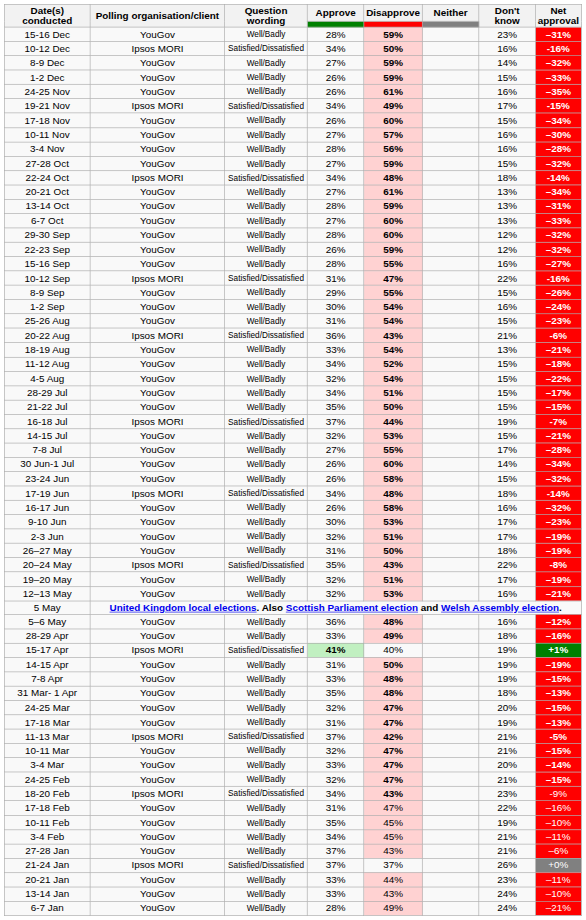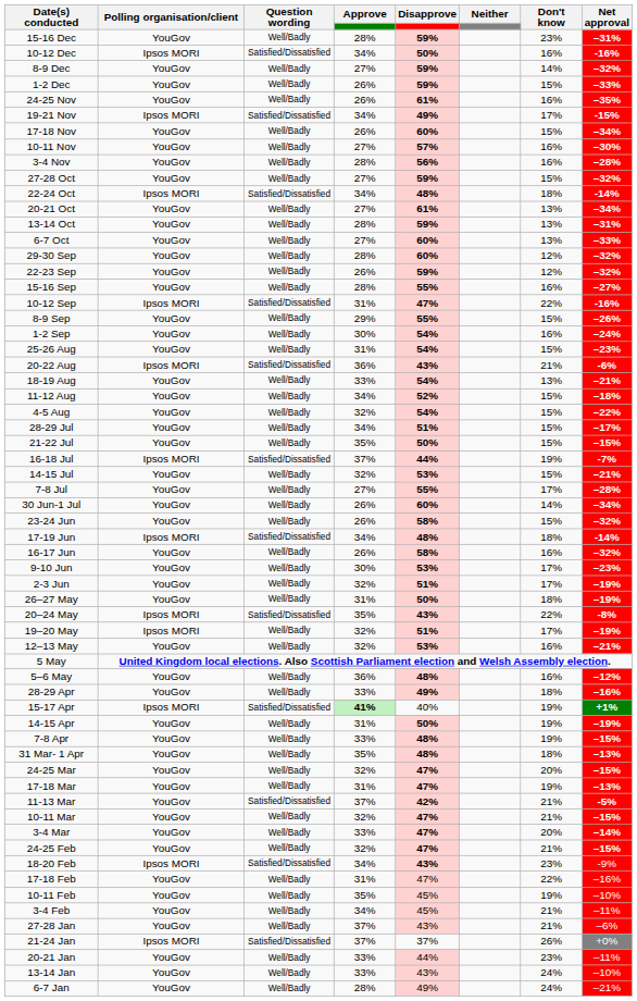 <table class="wikitable collapsible sortable" style="text-align:center;font-size:95%;line-height:14px;">
 <tr>
 <th style="width:125px;" rowspan="2">Date(s)<br>conducted</th>
 <th style="width:200px;" rowspan="2">Polling organisation/client</th>
 <th style="width:120px;" rowspan="2">Question<br>wording</th>
 <th class="unsortable" style="width:80px;">Approve</th>
 <th class="unsortable" style="width: 80px;">Disapprove</th>
 <th class="unsortable" style="width:80px;">Neither</th>
 <th class="unsortable" style="width:80px;" rowspan="2">Don't know</th>
 <th class="unsortable" style="width:20px;" rowspan="2">Net approval</th>
 </tr>
 <tr>
 <th class="unsortable" style="background:green;width:60px;"></th>
 <th class="unsortable" style="background:red;width:60px;"></th>
 <th class="unsortable" style="background:grey;width:60px;"></th>
 </tr>
 <tr>
 <td>15-16 Dec</td>
 <td>YouGov</td>
 <td><small>Well/Badly</small></td>
 <td>28%</td>
 <td style="background:#FFD2D2"><strong>59%</strong></td>
 <td></td>
 <td>23%</td>
 <td style="background:red;color:white;"><strong>–31%</strong></td>
 </tr>
 <tr>
 <td>10-12 Dec</td>
 <td>Ipsos MORI</td>
 <td><small>Satisfied/Dissatisfied</small></td>
 <td>34%</td>
 <td style="background:#FFD2D2"><strong>50%</strong></td>
 <td></td>
 <td>16%</td>
 <td style="background:red;color:white;"><strong>-16%</strong></td>
 </tr>
 <tr>
 <td>8-9 Dec</td>
 <td>YouGov</td>
 <td><small>Well/Badly</small></td>
 <td>27%</td>
 <td style="background:#FFD2D2"><strong>59%</strong></td>
 <td></td>
 <td>14%</td>
 <td style="background:red;color:white;"><strong>–32%</strong></td>
 </tr>
 <tr>
 <td>1-2 Dec</td>
 <td>YouGov</td>
 <td><small>Well/Badly</small></td>
 <td>26%</td>
 <td style="background:#FFD2D2"><strong>59%</strong></td>
 <td></td>
 <td>15%</td>
 <td style="background:red;color:white;"><strong>–33%</strong></td>
 </tr>
 <tr>
 <td>24-25 Nov</td>
 <td>YouGov</td>
 <td><small>Well/Badly</small></td>
 <td>26%</td>
 <td style="background:#FFD2D2"><strong>61%</strong></td>
 <td></td>
 <td>16%</td>
 <td style="background:red;color:white;"><strong>–35%</strong></td>
 </tr>
 <tr>
 <td>19-21 Nov</td>
 <td>Ipsos MORI</td>
 <td><small>Satisfied/Dissatisfied</small></td>
 <td>34%</td>
 <td style="background:#FFD2D2"><strong>49%</strong></td>
 <td></td>
 <td>17%</td>
 <td style="background:red;color:white;"><strong>-15%</strong></td>
 </tr>
 <tr>
 <td>17-18 Nov</td>
 <td>YouGov</td>
 <td><small>Well/Badly</small></td>
 <td>26%</td>
 <td style="background:#FFD2D2"><strong>60%</strong></td>
 <td></td>
 <td>15%</td>
 <td style="background:red;color:white;"><strong>–34%</strong></td>
 </tr>
 <tr>
 <td>10-11 Nov</td>
 <td>YouGov</td>
 <td><small>Well/Badly</small></td>
 <td>27%</td>
 <td style="background:#FFD2D2"><strong>57%</strong></td>
 <td></td>
 <td>16%</td>
 <td style="background:red;color:white;"><strong>–30%</strong></td>
 </tr>
 <tr>
 <td>3-4 Nov</td>
 <td>YouGov</td>
 <td><small>Well/Badly</small></td>
 <td>28%</td>
 <td style="background:#FFD2D2"><strong>56%</strong></td>
 <td></td>
 <td>16%</td>
 <td style="background:red;color:white;"><strong>–28%</strong></td>
 </tr>
 <tr>
 <td>27-28 Oct</td>
 <td>YouGov</td>
 <td><small>Well/Badly</small></td>
 <td>27%</td>
 <td style="background:#FFD2D2"><strong>59%</strong></td>
 <td></td>
 <td>15%</td>
 <td style="background:red;color:white;"><strong>–32%</strong></td>
 </tr>
 <tr>
 <td>22-24 Oct</td>
 <td>Ipsos MORI</td>
 <td><small>Satisfied/Dissatisfied</small></td>
 <td>34%</td>
 <td style="background:#FFD2D2"><strong>48%</strong></td>
 <td></td>
 <td>18%</td>
 <td style="background:red;color:white;"><strong>-14%</strong></td>
 </tr>
 <tr>
 <td>20-21 Oct</td>
 <td>YouGov</td>
 <td><small>Well/Badly</small></td>
 <td>27%</td>
 <td style="background:#FFD2D2"><strong>61%</strong></td>
 <td></td>
 <td>13%</td>
 <td style="background:red;color:white;"><strong>–34%</strong></td>
 </tr>
 <tr>
 <td>13-14 Oct</td>
 <td>YouGov</td>
 <td><small>Well/Badly</small></td>
 <td>28%</td>
 <td style="background:#FFD2D2"><strong>59%</strong></td>
 <td></td>
 <td>13%</td>
 <td style="background:red;color:white;"><strong>–31%</strong></td>
 </tr>
 <tr>
 <td>6-7 Oct</td>
 <td>YouGov</td>
 <td><small>Well/Badly</small></td>
 <td>27%</td>
 <td style="background:#FFD2D2"><strong>60%</strong></td>
 <td></td>
 <td>13%</td>
 <td style="background:red;color:white;"><strong>–33%</strong></td>
 </tr>
 <tr>
 <td>29-30 Sep</td>
 <td>YouGov</td>
 <td><small>Well/Badly</small></td>
 <td>28%</td>
 <td style="background:#FFD2D2"><strong>60%</strong></td>
 <td></td>
 <td>12%</td>
 <td style="background:red;color:white;"><strong>–32%</strong></td>
 </tr>
 <tr>
 <td>22-23 Sep</td>
 <td>YouGov</td>
 <td><small>Well/Badly</small></td>
 <td>26%</td>
 <td style="background:#FFD2D2"><strong>59%</strong></td>
 <td></td>
 <td>12%</td>
 <td style="background:red;color:white;"><strong>–32%</strong></td>
 </tr>
 <tr>
 <td>15-16 Sep</td>
 <td>YouGov</td>
 <td><small>Well/Badly</small></td>
 <td>28%</td>
 <td style="background:#FFD2D2"><strong>55%</strong></td>
 <td></td>
 <td>16%</td>
 <td style="background:red;color:white;"><strong>–27%</strong></td>
 </tr>
 <tr>
 <td>10-12 Sep</td>
 <td>Ipsos MORI</td>
 <td><small>Satisfied/Dissatisfied</small></td>
 <td>31%</td>
 <td style="background:#FFD2D2"><strong>47%</strong></td>
 <td></td>
 <td>22%</td>
 <td style="background:red;color:white;"><strong>-16%</strong></td>
 </tr>
 <tr>
 <td>8-9 Sep</td>
 <td>YouGov</td>
 <td><small>Well/Badly</small></td>
 <td>29%</td>
 <td style="background:#FFD2D2"><strong>55%</strong></td>
 <td></td>
 <td>15%</td>
 <td style="background:red;color:white;"><strong>–26%</strong></td>
 </tr>
 <tr>
 <td>1-2 Sep</td>
 <td>YouGov</td>
 <td><small>Well/Badly</small></td>
 <td>30%</td>
 <td style="background:#FFD2D2"><strong>54%</strong></td>
 <td></td>
 <td>16%</td>
 <td style="background:red;color:white;"><strong>–24%</strong></td>
 </tr>
 <tr>
 <td>25-26 Aug</td>
 <td>YouGov</td>
 <td><small>Well/Badly</small></td>
 <td>31%</td>
 <td style="background:#FFD2D2"><strong>54%</strong></td>
 <td></td>
 <td>15%</td>
 <td style="background:red;color:white;"><strong>–23%</strong></td>
 </tr>
 <tr>
 <td>20-22 Aug</td>
 <td>Ipsos MORI</td>
 <td><small>Satisfied/Dissatisfied</small></td>
 <td>36%</td>
 <td style="background:#FFD2D2"><strong>43%</strong></td>
 <td></td>
 <td>21%</td>
 <td style="background:red;color:white;"><strong>-6%</strong></td>
 </tr>
 <tr>
 <td>18-19 Aug</td>
 <td>YouGov</td>
 <td><small>Well/Badly</small></td>
 <td>33%</td>
 <td style="background:#FFD2D2"><strong>54%</strong></td>
 <td></td>
 <td>13%</td>
 <td style="background:red;color:white;"><strong>–21%</strong></td>
 </tr>
 <tr>
 <td>11-12 Aug</td>
 <td>YouGov</td>
 <td><small>Well/Badly</small></td>
 <td>34%</td>
 <td style="background:#FFD2D2"><strong>52%</strong></td>
 <td></td>
 <td>15%</td>
 <td style="background:red;color:white;"><strong>–18%</strong></td>
 </tr>
 <tr>
 <td>4-5 Aug</td>
 <td>YouGov</td>
 <td><small>Well/Badly</small></td>
 <td>32%</td>
 <td style="background:#FFD2D2"><strong>54%</strong></td>
 <td></td>
 <td>15%</td>
 <td style="background:red;color:white;"><strong>–22%</strong></td>
 </tr>
 <tr>
 <td>28-29 Jul</td>
 <td>YouGov</td>
 <td><small>Well/Badly</small></td>
 <td>34%</td>
 <td style="background:#FFD2D2"><strong>51%</strong></td>
 <td></td>
 <td>15%</td>
 <td style="background:red;color:white;"><strong>–17%</strong></td>
 </tr>
 <tr>
 <td>21-22 Jul</td>
 <td>YouGov</td>
 <td><small>Well/Badly</small></td>
 <td>35%</td>
 <td style="background:#FFD2D2"><strong>50%</strong></td>
 <td></td>
 <td>15%</td>
 <td style="background:red;color:white;"><strong>–15%</strong></td>
 </tr>
 <tr>
 <td>16-18 Jul</td>
 <td>Ipsos MORI</td>
 <td><small>Satisfied/Dissatisfied</small></td>
 <td>37%</td>
 <td style="background:#FFD2D2"><strong>44%</strong></td>
 <td></td>
 <td>19%</td>
 <td style="background:red;color:white;"><strong>-7%</strong></td>
 </tr>
 <tr>
 <td>14-15 Jul</td>
 <td>YouGov</td>
 <td><small>Well/Badly</small></td>
 <td>32%</td>
 <td style="background:#FFD2D2"><strong>53%</strong></td>
 <td></td>
 <td>15%</td>
 <td style="background:red;color:white;"><strong>–21%</strong></td>
 </tr>
 <tr>
 <td>7-8 Jul</td>
 <td>YouGov</td>
 <td><small>Well/Badly</small></td>
 <td>27%</td>
 <td style="background:#FFD2D2"><strong>55%</strong></td>
 <td></td>
 <td>17%</td>
 <td style="background:red;color:white;"><strong>–28%</strong></td>
 </tr>
 <tr>
 <td>30 Jun-1 Jul</td>
 <td>YouGov</td>
 <td><small>Well/Badly</small></td>
 <td>26%</td>
 <td style="background:#FFD2D2"><strong>60%</strong></td>
 <td></td>
 <td>14%</td>
 <td style="background:red;color:white;"><strong>–34%</strong></td>
 </tr>
 <tr>
 <td>23-24 Jun</td>
 <td>YouGov</td>
 <td><small>Well/Badly</small></td>
 <td>26%</td>
 <td style="background:#FFD2D2"><strong>58%</strong></td>
 <td></td>
 <td>15%</td>
 <td style="background:red;color:white;"><strong>–32%</strong></td>
 </tr>
 <tr>
 <td>17-19 Jun</td>
 <td>Ipsos MORI</td>
 <td><small>Satisfied/Dissatisfied</small></td>
 <td>34%</td>
 <td style="background:#FFD2D2"><strong>48%</strong></td>
 <td></td>
 <td>18%</td>
 <td style="background:red;color:white;"><strong>-14%</strong></td>
 </tr>
 <tr>
 <td>16-17 Jun</td>
 <td>YouGov</td>
 <td><small>Well/Badly</small></td>
 <td>26%</td>
 <td style="background:#FFD2D2"><strong>58%</strong></td>
 <td></td>
 <td>16%</td>
 <td style="background:red;color:white;"><strong>–32%</strong></td>
 </tr>
 <tr>
 <td>9-10 Jun</td>
 <td>YouGov</td>
 <td><small>Well/Badly</small></td>
 <td>30%</td>
 <td style="background:#FFD2D2"><strong>53%</strong></td>
 <td></td>
 <td>17%</td>
 <td style="background:red;color:white;"><strong>–23%</strong></td>
 </tr>
 <tr>
 <td>2-3 Jun</td>
 <td>YouGov</td>
 <td><small>Well/Badly</small></td>
 <td>32%</td>
 <td style="background:#FFD2D2"><strong>51%</strong></td>
 <td></td>
 <td>17%</td>
 <td style="background:red;color:white;"><strong>–19%</strong></td>
 </tr>
 <tr>
 <td>26–27 May</td>
 <td>YouGov</td>
 <td><small>Well/Badly</small></td>
 <td>31%</td>
 <td style="background:#FFD2D2"><strong>50%</strong></td>
 <td></td>
 <td>18%</td>
 <td style="background:red;color:white;"><strong>–19%</strong></td>
 </tr>
 <tr>
 <td>20–24 May</td>
 <td>Ipsos MORI</td>
 <td><small>Satisfied/Dissatisfied</small></td>
 <td>35%</td>
 <td style="background:#FFD2D2"><strong>43%</strong></td>
 <td></td>
 <td>22%</td>
 <td style="background:red;color:white;"><strong>-8%</strong></td>
 </tr>
 <tr>
 <td>19–20 May</td>
-<td>YouGov</td>
+<td>Ipsos MORI</td>
 <td><small>Well/Badly</small></td>
 <td>32%</td>
 <td style="background:#FFD2D2"><strong>51%</strong></td>
 <td></td>
 <td>17%</td>
 <td style="background:red;color:white;"><strong>–19%</strong></td>
 </tr>
 <tr>
 <td>12–13 May</td>
 <td>YouGov</td>
 <td><small>Well/Badly</small></td>
 <td>32%</td>
 <td style="background:#FFD2D2"><strong>53%</strong></td>
 <td></td>
 <td>16%</td>
 <td style="background:red;color:white;"><strong>–21%</strong></td>
 </tr>
 <tr>
 <td>5 May</td>
 <td colspan="7"><strong><a href='#'>United Kingdom local elections</a>. Also <a href='#'>Scottish Parliament election</a> and <a href='#'>Welsh Assembly election</a>.</strong></td>
 </tr>
 <tr>
 <td>5–6 May</td>
 <td>YouGov</td>
 <td><small>Well/Badly</small></td>
 <td>36%</td>
 <td style="background:#FFD2D2"><strong>48%</strong></td>
 <td></td>
 <td>16%</td>
 <td style="background:red;color:white;"><strong>–12%</strong></td>
 </tr>
 <tr>
 <td>28-29 Apr</td>
 <td>YouGov</td>
 <td><small>Well/Badly</small></td>
 <td>33%</td>
 <td style="background:#FFD2D2"><strong>49%</strong></td>
 <td></td>
 <td>18%</td>
 <td style="background:red;color:white;"><strong>–16%</strong></td>
 </tr>
 <tr>
 <td>15-17 Apr</td>
 <td>Ipsos MORI</td>
 <td><small>Satisfied/Dissatisfied</small></td>
 <td style="background:#C1F0C1"><strong>41%</strong></td>
 <td>40%</td>
 <td></td>
 <td>19%</td>
 <td style="background:green;color:white;"><strong>+1%</strong></td>
 </tr>
 <tr>
 <td>14-15 Apr</td>
 <td>YouGov</td>
 <td><small>Well/Badly</small></td>
 <td>31%</td>
 <td style="background:#FFD2D2"><strong>50%</strong></td>
 <td></td>
 <td>19%</td>
 <td style="background:red;color:white;"><strong>–19%</strong></td>
 </tr>
 <tr>
 <td>7-8 Apr</td>
 <td>YouGov</td>
 <td><small>Well/Badly</small></td>
 <td>33%</td>
 <td style="background:#FFD2D2"><strong>48%</strong></td>
 <td></td>
 <td>19%</td>
 <td style="background:red;color:white;"><strong>–15%</strong></td>
 </tr>
 <tr>
 <td>31 Mar- 1 Apr</td>
 <td>YouGov</td>
 <td><small>Well/Badly</small></td>
 <td>35%</td>
 <td style="background:#FFD2D2"><strong>48%</strong></td>
 <td></td>
 <td>18%</td>
 <td style="background:red;color:white;"><strong>–13%</strong></td>
 </tr>
 <tr>
 <td>24-25 Mar</td>
 <td>YouGov</td>
 <td><small>Well/Badly</small></td>
 <td>32%</td>
 <td style="background:#FFD2D2"><strong>47%</strong></td>
 <td></td>
 <td>20%</td>
 <td style="background:red;color:white;"><strong>–15%</strong></td>
 </tr>
 <tr>
 <td>17-18 Mar</td>
 <td>YouGov</td>
 <td><small>Well/Badly</small></td>
 <td>31%</td>
 <td style="background:#FFD2D2"><strong>47%</strong></td>
 <td></td>
 <td>19%</td>
 <td style="background:red;color:white;"><strong>–13%</strong></td>
 </tr>
 <tr>
 <td>11-13 Mar</td>
-<td>Ipsos MORI</td>
+<td>YouGov</td>
 <td><small>Satisfied/Dissatisfied</small></td>
 <td>37%</td>
 <td style="background:#FFD2D2"><strong>42%</strong></td>
 <td></td>
 <td>21%</td>
 <td style="background:red;color:white;"><strong>-5%</strong></td>
 </tr>
 <tr>
 <td>10-11 Mar</td>
 <td>YouGov</td>
 <td><small>Well/Badly</small></td>
 <td>32%</td>
 <td style="background:#FFD2D2"><strong>47%</strong></td>
 <td></td>
 <td>21%</td>
 <td style="background:red;color:white;"><strong>–15%</strong></td>
 </tr>
 <tr>
 <td>3-4 Mar</td>
 <td>YouGov</td>
 <td><small>Well/Badly</small></td>
 <td>33%</td>
 <td style="background:#FFD2D2"><strong>47%</strong></td>
 <td></td>
 <td>20%</td>
 <td style="background:red;color:white;"><strong>–14%</strong></td>
 </tr>
 <tr>
 <td>24-25 Feb</td>
 <td>YouGov</td>
 <td><small>Well/Badly</small></td>
 <td>32%</td>
 <td style="background:#FFD2D2"><strong>47%</strong></td>
 <td></td>
 <td>21%</td>
 <td style="background:red;color:white;"><strong>–15%</strong></td>
 </tr>
 <tr>
 <td>18-20 Feb</td>
 <td>Ipsos MORI</td>
 <td><small>Satisfied/Dissatisfied</small></td>
 <td>34%</td>
 <td style="background:#FFD2D2"><strong>43%<em></td>
 <td></td>
 <td>23%</td>
 <td style="background:red;color:white;"></strong>-9%<strong></td>
 </tr>
 <tr>
 <td>17-18 Feb</td>
 <td>YouGov</td>
 <td><small>Well/Badly</small></td>
 <td>31%</td>
 <td style="background:#FFD2D2"></strong>47%<strong></td>
 <td></td>
 <td>22%</td>
 <td style="background:red;color:white;"></strong>–16%<strong></td>
 </tr>
 <tr>
 <td>10-11 Feb</td>
 <td>YouGov</td>
 <td><small>Well/Badly</small></td>
 <td>35%</td>
 <td style="background:#FFD2D2"></strong>45%<strong></td>
 <td></td>
 <td>19%</td>
 <td style="background:red;color:white;"></strong>–10%<strong></td>
 </tr>
 <tr>
 <td>3-4 Feb</td>
 <td>YouGov</td>
 <td><small>Well/Badly</small></td>
 <td>34%</td>
 <td style="background:#FFD2D2"></strong>45%<strong></td>
 <td></td>
 <td>21%</td>
 <td style="background:red;color:white;"></strong>–11%<strong></td>
 </tr>
 <tr>
 <td>27-28 Jan</td>
 <td>YouGov</td>
 <td><small>Well/Badly</small></td>
 <td>37%</td>
 <td style="background:#FFD2D2"></strong>43%<strong></td>
 <td></td>
 <td>21%</td>
 <td style="background:red;color:white;"></strong>–6%<strong></td>
 </tr>
 <tr>
 <td>21-24 Jan</td>
 <td>Ipsos MORI</td>
 <td><small>Satisfied/Dissatisfied</small></td>
 <td></strong>37%<strong></td>
 <td></strong>37%<strong></td>
 <td></td>
 <td>26%</td>
 <td style="background:gray;color:white;"></strong>+0%<strong></td>
 </tr>
 <tr>
 <td>20-21 Jan</td>
 <td>YouGov</td>
 <td><small>Well/Badly</small></td>
 <td>33%</td>
 <td style="background:#FFD2D2"></strong>44%<strong></td>
 <td></td>
 <td>23%</td>
 <td style="background:red;color:white;"></strong>–11%<strong></td>
 </tr>
 <tr>
 <td>13-14 Jan</td>
 <td>YouGov</td>
 <td><small>Well/Badly</small></td>
 <td>33%</td>
 <td style="background:#FFD2D2"></strong>43%<strong></td>
 <td></td>
 <td>24%</td>
 <td style="background:red;color:white;"></strong>–10%<strong></td>
 </tr>
 <tr>
 <td>6-7 Jan</td>
 <td>YouGov</td>
 <td><small>Well/Badly</small></td>
 <td>28%</td>
 <td style="background:#FFD2D2"></strong>49%<strong></td>
 <td></td>
 <td>24%</td>
 <td style="background:red;color:white;"></strong>–21%<strong></td>
 </tr>
 </table>
